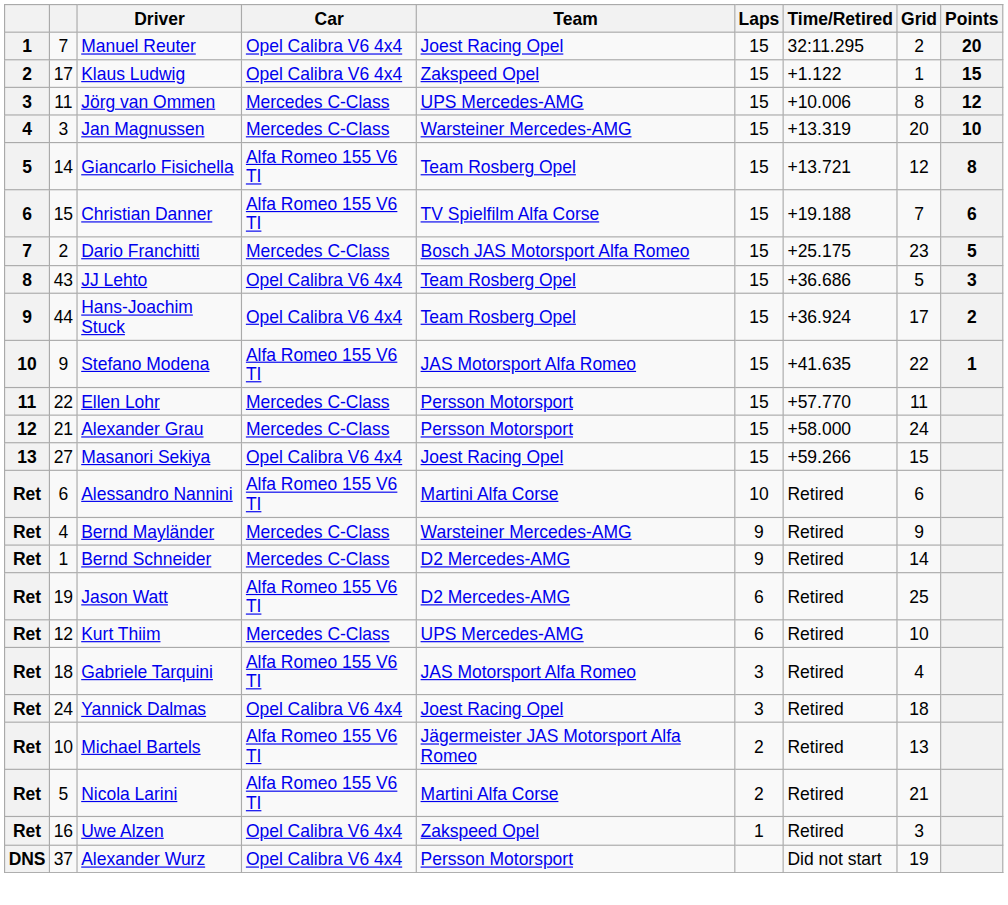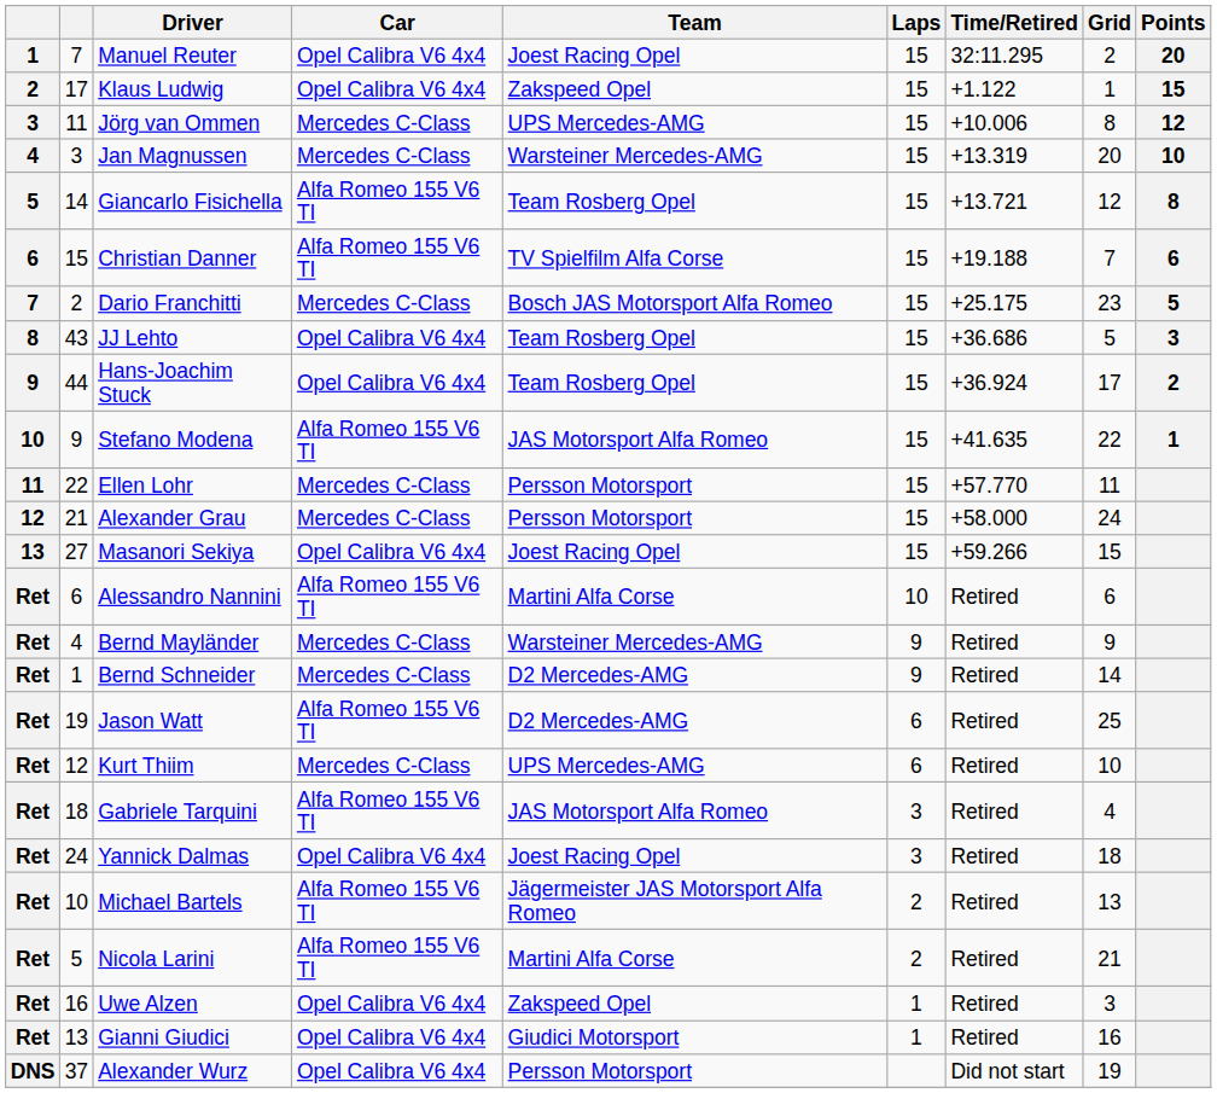 <table class="wikitable sortable" style="font-size:95%">
 <tr>
 <th></th>
 <th></th>
 <th>Driver</th>
 <th>Car</th>
 <th>Team</th>
 <th>Laps</th>
 <th>Time/Retired</th>
 <th>Grid</th>
 <th>Points</th>
 </tr>
 <tr>
 <th>1</th>
 <td align=center>7</td>
 <td> <a href='#'>Manuel Reuter</a></td>
 <td><a href='#'>Opel Calibra V6 4x4</a></td>
 <td> <a href='#'>Joest Racing Opel</a></td>
 <td align=center>15</td>
 <td>32:11.295</td>
 <td align=center>2</td>
 <th>20</th>
 </tr>
 <tr>
 <th>2</th>
 <td align=center>17</td>
 <td> <a href='#'>Klaus Ludwig</a></td>
 <td><a href='#'>Opel Calibra V6 4x4</a></td>
 <td> <a href='#'>Zakspeed Opel</a></td>
 <td align=center>15</td>
 <td>+1.122</td>
 <td align=center>1</td>
 <th>15</th>
 </tr>
 <tr>
 <th>3</th>
 <td align=center>11</td>
 <td> <a href='#'>Jörg van Ommen</a></td>
 <td><a href='#'>Mercedes C-Class</a></td>
 <td> <a href='#'>UPS Mercedes-AMG</a></td>
 <td align=center>15</td>
 <td>+10.006</td>
 <td align=center>8</td>
 <th>12</th>
 </tr>
 <tr>
 <th>4</th>
 <td align=center>3</td>
 <td> <a href='#'>Jan Magnussen</a></td>
 <td><a href='#'>Mercedes C-Class</a></td>
 <td> <a href='#'>Warsteiner Mercedes-AMG</a></td>
 <td align=center>15</td>
 <td>+13.319</td>
 <td align=center>20</td>
 <th>10</th>
 </tr>
 <tr>
 <th>5</th>
 <td align=center>14</td>
 <td> <a href='#'>Giancarlo Fisichella</a></td>
 <td><a href='#'>Alfa Romeo 155 V6 TI</a></td>
 <td> <a href='#'>Team Rosberg Opel</a></td>
 <td align=center>15</td>
 <td>+13.721</td>
 <td align=center>12</td>
 <th>8</th>
 </tr>
 <tr>
 <th>6</th>
 <td align=center>15</td>
 <td> <a href='#'>Christian Danner</a></td>
 <td><a href='#'>Alfa Romeo 155 V6 TI</a></td>
 <td> <a href='#'>TV Spielfilm Alfa Corse</a></td>
 <td align=center>15</td>
 <td>+19.188</td>
 <td align=center>7</td>
 <th>6</th>
 </tr>
 <tr>
 <th>7</th>
 <td align=center>2</td>
 <td> <a href='#'>Dario Franchitti</a></td>
 <td><a href='#'>Mercedes C-Class</a></td>
 <td> <a href='#'>Bosch JAS Motorsport Alfa Romeo</a></td>
 <td align=center>15</td>
 <td>+25.175</td>
 <td align=center>23</td>
 <th>5</th>
 </tr>
 <tr>
 <th>8</th>
 <td align=center>43</td>
 <td> <a href='#'>JJ Lehto</a></td>
 <td><a href='#'>Opel Calibra V6 4x4</a></td>
 <td> <a href='#'>Team Rosberg Opel</a></td>
 <td align=center>15</td>
 <td>+36.686</td>
 <td align=center>5</td>
 <th>3</th>
 </tr>
 <tr>
 <th>9</th>
 <td align=center>44</td>
 <td> <a href='#'>Hans-Joachim Stuck</a></td>
 <td><a href='#'>Opel Calibra V6 4x4</a></td>
 <td> <a href='#'>Team Rosberg Opel</a></td>
 <td align=center>15</td>
 <td>+36.924</td>
 <td align=center>17</td>
 <th>2</th>
 </tr>
 <tr>
 <th>10</th>
 <td align=center>9</td>
 <td> <a href='#'>Stefano Modena</a></td>
 <td><a href='#'>Alfa Romeo 155 V6 TI</a></td>
 <td> <a href='#'>JAS Motorsport Alfa Romeo</a></td>
 <td align=center>15</td>
 <td>+41.635</td>
 <td align=center>22</td>
 <th>1</th>
 </tr>
 <tr>
 <th>11</th>
 <td align=center>22</td>
 <td> <a href='#'>Ellen Lohr</a></td>
 <td><a href='#'>Mercedes C-Class</a></td>
 <td> <a href='#'>Persson Motorsport</a></td>
 <td align=center>15</td>
 <td>+57.770</td>
 <td align=center>11</td>
 <th></th>
 </tr>
 <tr>
 <th>12</th>
 <td align=center>21</td>
 <td> <a href='#'>Alexander Grau</a></td>
 <td><a href='#'>Mercedes C-Class</a></td>
 <td> <a href='#'>Persson Motorsport</a></td>
 <td align=center>15</td>
 <td>+58.000</td>
 <td align=center>24</td>
 <th></th>
 </tr>
 <tr>
 <th>13</th>
 <td align=center>27</td>
 <td> <a href='#'>Masanori Sekiya</a></td>
 <td><a href='#'>Opel Calibra V6 4x4</a></td>
 <td> <a href='#'>Joest Racing Opel</a></td>
 <td align=center>15</td>
 <td>+59.266</td>
 <td align=center>15</td>
 <th></th>
 </tr>
 <tr>
 <th>Ret</th>
 <td align=center>6</td>
 <td> <a href='#'>Alessandro Nannini</a></td>
 <td><a href='#'>Alfa Romeo 155 V6 TI</a></td>
 <td> <a href='#'>Martini Alfa Corse</a></td>
 <td align=center>10</td>
 <td>Retired</td>
 <td align=center>6</td>
 <th></th>
 </tr>
 <tr>
 <th>Ret</th>
 <td align=center>4</td>
 <td> <a href='#'>Bernd Mayländer</a></td>
 <td><a href='#'>Mercedes C-Class</a></td>
 <td> <a href='#'>Warsteiner Mercedes-AMG</a></td>
 <td align=center>9</td>
 <td>Retired</td>
 <td align=center>9</td>
 <th></th>
 </tr>
 <tr>
 <th>Ret</th>
 <td align=center>1</td>
 <td> <a href='#'>Bernd Schneider</a></td>
 <td><a href='#'>Mercedes C-Class</a></td>
 <td> <a href='#'>D2 Mercedes-AMG</a></td>
 <td align=center>9</td>
 <td>Retired</td>
 <td align=center>14</td>
 <th></th>
 </tr>
 <tr>
 <th>Ret</th>
 <td align=center>19</td>
 <td> <a href='#'>Jason Watt</a></td>
 <td><a href='#'>Alfa Romeo 155 V6 TI</a></td>
 <td> <a href='#'>D2 Mercedes-AMG</a></td>
 <td align=center>6</td>
 <td>Retired</td>
 <td align=center>25</td>
 <th></th>
 </tr>
 <tr>
 <th>Ret</th>
 <td align=center>12</td>
 <td> <a href='#'>Kurt Thiim</a></td>
 <td><a href='#'>Mercedes C-Class</a></td>
 <td> <a href='#'>UPS Mercedes-AMG</a></td>
 <td align=center>6</td>
 <td>Retired</td>
 <td align=center>10</td>
 <th></th>
 </tr>
 <tr>
 <th>Ret</th>
 <td align=center>18</td>
 <td> <a href='#'>Gabriele Tarquini</a></td>
 <td><a href='#'>Alfa Romeo 155 V6 TI</a></td>
 <td> <a href='#'>JAS Motorsport Alfa Romeo</a></td>
 <td align=center>3</td>
 <td>Retired</td>
 <td align=center>4</td>
 <th></th>
 </tr>
 <tr>
 <th>Ret</th>
 <td align=center>24</td>
 <td> <a href='#'>Yannick Dalmas</a></td>
 <td><a href='#'>Opel Calibra V6 4x4</a></td>
 <td> <a href='#'>Joest Racing Opel</a></td>
 <td align=center>3</td>
 <td>Retired</td>
 <td align=center>18</td>
 <th></th>
 </tr>
 <tr>
 <th>Ret</th>
 <td align=center>10</td>
 <td> <a href='#'>Michael Bartels</a></td>
 <td><a href='#'>Alfa Romeo 155 V6 TI</a></td>
 <td> <a href='#'>Jägermeister JAS Motorsport Alfa Romeo</a></td>
 <td align=center>2</td>
 <td>Retired</td>
 <td align=center>13</td>
 <th></th>
 </tr>
 <tr>
 <th>Ret</th>
 <td align=center>5</td>
 <td> <a href='#'>Nicola Larini</a></td>
 <td><a href='#'>Alfa Romeo 155 V6 TI</a></td>
 <td> <a href='#'>Martini Alfa Corse</a></td>
 <td align=center>2</td>
 <td>Retired</td>
 <td align=center>21</td>
 <th></th>
 </tr>
 <tr>
 <th>Ret</th>
 <td align=center>16</td>
 <td> <a href='#'>Uwe Alzen</a></td>
 <td><a href='#'>Opel Calibra V6 4x4</a></td>
 <td> <a href='#'>Zakspeed Opel</a></td>
 <td align=center>1</td>
 <td>Retired</td>
 <td align=center>3</td>
 <th></th>
 </tr>
 <tr>
+<th>Ret</th>
+<td align=center>13</td>
+<td> <a href='#'>Gianni Giudici</a></td>
+<td><a href='#'>Opel Calibra V6 4x4</a></td>
+<td> <a href='#'>Giudici Motorsport</a></td>
+<td align=center>1</td>
+<td>Retired</td>
+<td align=center>16</td>
+<th></th>
+</tr>
+<tr>
 <th>DNS</th>
 <td align=center>37</td>
 <td> <a href='#'>Alexander Wurz</a></td>
 <td><a href='#'>Opel Calibra V6 4x4</a></td>
 <td> <a href='#'>Persson Motorsport</a></td>
 <td align=center></td>
 <td>Did not start</td>
 <td align=center>19</td>
 <th></th>
 </tr>
 <tr>
 </tr>
 </table>
